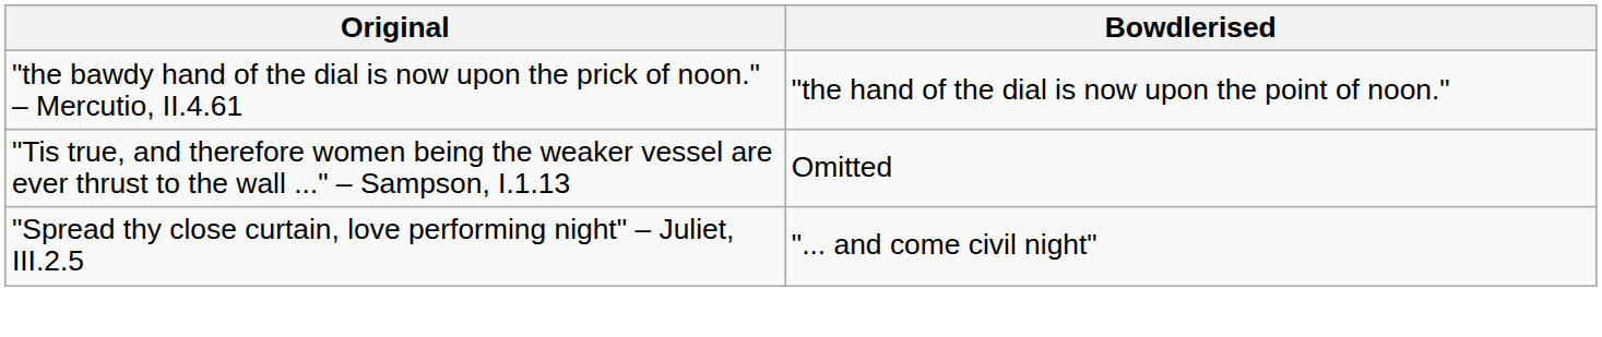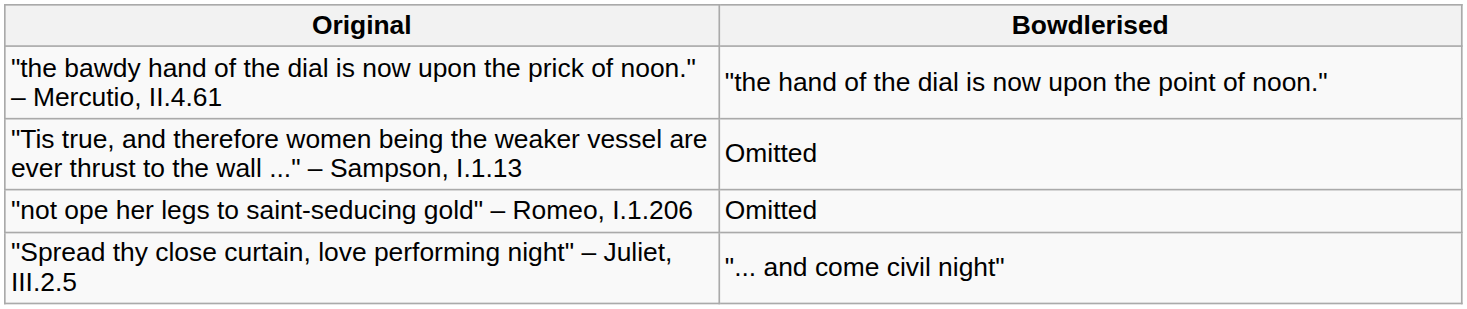 <table class="wikitable" style="width:100%">
 <tr>
 <th>Original</th>
 <th>Bowdlerised</th>
 </tr>
 <tr>
 <td style="width:49%;">"the bawdy hand of the dial is now upon the prick of noon." – Mercutio, II.4.61</td>
 <td>"the hand of the dial is now upon the point of noon."</td>
 </tr>
 <tr>
 <td>"Tis true, and therefore women being the weaker vessel are ever thrust to the wall ..." – Sampson, I.1.13</td>
 <td>Omitted</td>
 </tr>
 <tr>
+<td>"not ope her legs to saint-seducing gold" – Romeo, I.1.206</td>
+<td>Omitted</td>
+</tr>
+<tr>
 <td>"Spread thy close curtain, love performing night" – Juliet, III.2.5</td>
 <td>"... and come civil night"</td>
 </tr>
 </table>
